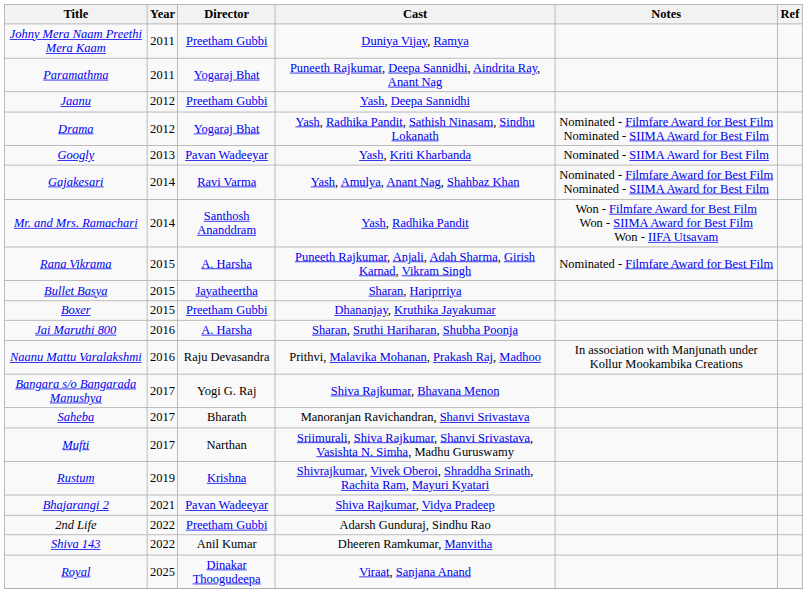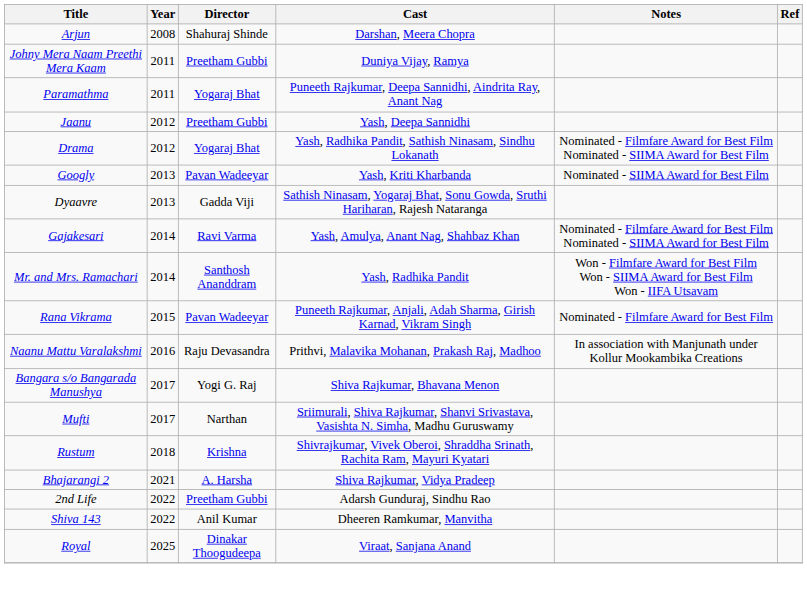 <table class="wikitable plainrowheaders sortable" style="width: 81%; text-align: center;">
 <tr>
 <th scope="col">Title</th>
 <th scope="col">Year</th>
 <th scope="col">Director</th>
 <th scope="col">Cast</th>
 <th scope="col" class="unsortable">Notes</th>
 <th>Ref</th>
+</tr>
+<tr>
+<td><em><a href='#'>Arjun</a></em></td>
+<td>2008</td>
+<td>Shahuraj Shinde</td>
+<td><a href='#'>Darshan</a>, <a href='#'>Meera Chopra</a></td>
+<td></td>
+<td></td>
 </tr>
 <tr>
 <td><em><a href='#'>Johny Mera Naam Preethi Mera Kaam</a></em></td>
 <td>2011</td>
 <td><a href='#'>Preetham Gubbi</a></td>
 <td><a href='#'>Duniya Vijay</a>, <a href='#'>Ramya</a></td>
 <td></td>
 <td></td>
 </tr>
 <tr>
 <td><em><a href='#'>Paramathma</a></em></td>
 <td>2011</td>
 <td><a href='#'>Yogaraj Bhat</a></td>
 <td><a href='#'>Puneeth Rajkumar</a>, <a href='#'>Deepa Sannidhi</a>, <a href='#'>Aindrita Ray</a>, <a href='#'>Anant Nag</a></td>
 <td></td>
 <td></td>
 </tr>
 <tr>
 <td><em><a href='#'>Jaanu</a></em></td>
 <td>2012</td>
 <td><a href='#'>Preetham Gubbi</a></td>
 <td><a href='#'>Yash</a>, <a href='#'>Deepa Sannidhi</a></td>
 <td></td>
 <td></td>
 </tr>
 <tr>
 <td><em><a href='#'>Drama</a></em></td>
 <td>2012</td>
 <td><a href='#'>Yogaraj Bhat</a></td>
 <td><a href='#'>Yash</a>, <a href='#'>Radhika Pandit</a>, <a href='#'>Sathish Ninasam</a>, <a href='#'>Sindhu Lokanath</a></td>
 <td>Nominated - <a href='#'>Filmfare Award for Best Film</a><br>Nominated - <a href='#'>SIIMA Award for Best Film</a></td>
 <td></td>
 </tr>
 <tr>
 <td><em><a href='#'>Googly</a></em></td>
 <td>2013</td>
 <td><a href='#'>Pavan Wadeeyar</a></td>
 <td><a href='#'>Yash</a>, <a href='#'>Kriti Kharbanda</a></td>
 <td>Nominated - <a href='#'>SIIMA Award for Best Film</a></td>
 <td></td>
 </tr>
 <tr>
+<td><em>Dyaavre</em></td>
+<td>2013</td>
+<td>Gadda Viji</td>
+<td><a href='#'>Sathish Ninasam</a>, <a href='#'>Yogaraj Bhat</a>, <a href='#'>Sonu Gowda</a>, <a href='#'>Sruthi Hariharan</a>, Rajesh Nataranga</td>
+<td></td>
+<td></td>
+</tr>
+<tr>
 <td><em><a href='#'>Gajakesari</a></em></td>
 <td>2014</td>
 <td><a href='#'>Ravi Varma</a></td>
 <td><a href='#'>Yash</a>, <a href='#'>Amulya</a>, <a href='#'>Anant Nag</a>, <a href='#'>Shahbaz Khan</a></td>
 <td>Nominated - <a href='#'>Filmfare Award for Best Film</a><br>Nominated - <a href='#'>SIIMA Award for Best Film</a></td>
 <td></td>
 </tr>
 <tr>
 <td><em><a href='#'>Mr. and Mrs. Ramachari</a></em></td>
 <td>2014</td>
 <td><a href='#'>Santhosh Ananddram</a></td>
 <td><a href='#'>Yash</a>, <a href='#'>Radhika Pandit</a></td>
 <td>Won - <a href='#'>Filmfare Award for Best Film</a><br>Won -  <a href='#'>SIIMA Award for Best Film</a><br>Won - <a href='#'>IIFA Utsavam</a></td>
 <td></td>
 </tr>
 <tr>
 <td><em><a href='#'>Rana Vikrama</a></em></td>
 <td>2015</td>
-<td><a href='#'>A. Harsha</a></td>
+<td><a href='#'>Pavan Wadeeyar</a></td>
 <td><a href='#'>Puneeth Rajkumar</a>, <a href='#'>Anjali</a>, <a href='#'>Adah Sharma</a>, <a href='#'>Girish Karnad</a>, <a href='#'>Vikram Singh</a></td>
 <td>Nominated - <a href='#'>Filmfare Award for Best Film</a></td>
-<td></td>
-</tr>
-<tr>
-<td><em><a href='#'>Bullet Basya</a></em></td>
-<td>2015</td>
-<td><a href='#'>Jayatheertha</a></td>
-<td><a href='#'>Sharan</a>, <a href='#'>Hariprriya</a></td>
-<td></td>
-<td></td>
-</tr>
-<tr>
-<td><em><a href='#'>Boxer</a></em></td>
-<td>2015</td>
-<td><a href='#'>Preetham Gubbi</a></td>
-<td><a href='#'>Dhananjay</a>, <a href='#'>Kruthika Jayakumar</a></td>
-<td></td>
-<td></td>
-</tr>
-<tr>
-<td><em><a href='#'>Jai Maruthi 800</a></em></td>
-<td>2016</td>
-<td><a href='#'>A. Harsha</a></td>
-<td><a href='#'>Sharan</a>, <a href='#'>Sruthi Hariharan</a>, <a href='#'>Shubha Poonja</a></td>
-<td></td>
 <td></td>
 </tr>
 <tr>
 <td><em><a href='#'>Naanu Mattu Varalakshmi</a></em></td>
 <td>2016</td>
 <td>Raju Devasandra</td>
 <td>Prithvi, <a href='#'>Malavika Mohanan</a>, <a href='#'>Prakash Raj</a>, <a href='#'>Madhoo</a></td>
 <td>In association with Manjunath under Kollur Mookambika Creations</td>
 <td></td>
 </tr>
 <tr>
 <td><em><a href='#'>Bangara s/o Bangarada Manushya</a></em></td>
 <td>2017</td>
 <td>Yogi G. Raj</td>
 <td><a href='#'>Shiva Rajkumar</a>, <a href='#'>Bhavana Menon</a></td>
 <td></td>
 <td></td>
 </tr>
 <tr>
-<td><em><a href='#'>Saheba</a></em></td>
-<td>2017</td>
-<td>Bharath</td>
-<td>Manoranjan Ravichandran, <a href='#'>Shanvi Srivastava</a></td>
-<td></td>
-<td></td>
-</tr>
-<tr>
 <td><em><a href='#'>Mufti</a></em></td>
 <td>2017</td>
 <td>Narthan</td>
 <td><a href='#'>Sriimurali</a>, <a href='#'>Shiva Rajkumar</a>, <a href='#'>Shanvi Srivastava</a>, <a href='#'>Vasishta N. Simha</a>, Madhu Guruswamy</td>
 <td></td>
 <td></td>
 </tr>
 <tr>
 <td><em><a href='#'>Rustum</a></em></td>
-<td>2019</td>
+<td>2018</td>
 <td><a href='#'>Krishna</a></td>
 <td><a href='#'>Shivrajkumar</a>, <a href='#'>Vivek Oberoi</a>, <a href='#'>Shraddha Srinath</a>, <a href='#'>Rachita Ram</a>, <a href='#'>Mayuri Kyatari</a></td>
 <td></td>
 <td></td>
 </tr>
 <tr>
 <td><em><a href='#'>Bhajarangi 2</a></em></td>
 <td>2021</td>
-<td><a href='#'>Pavan Wadeeyar</a></td>
+<td><a href='#'>A. Harsha</a></td>
 <td><a href='#'>Shiva Rajkumar</a>, <a href='#'>Vidya Pradeep</a></td>
 <td></td>
 <td></td>
 </tr>
 <tr>
 <td><em>2nd Life</em></td>
 <td>2022</td>
 <td><a href='#'>Preetham Gubbi</a></td>
 <td>Adarsh Gunduraj, Sindhu Rao</td>
 <td></td>
 <td></td>
 </tr>
 <tr>
 <td><em><a href='#'>Shiva 143</a></em></td>
 <td>2022</td>
 <td>Anil Kumar</td>
 <td>Dheeren Ramkumar, <a href='#'>Manvitha</a></td>
 <td></td>
 <td></td>
 </tr>
 <tr>
 <td><em><a href='#'>Royal</a></em></td>
 <td>2025</td>
 <td><a href='#'>Dinakar Thoogudeepa</a></td>
 <td><a href='#'>Viraat</a>, <a href='#'>Sanjana Anand</a></td>
 <td></td>
 <td></td>
 </tr>
 <tr>
 </tr>
 </table>
